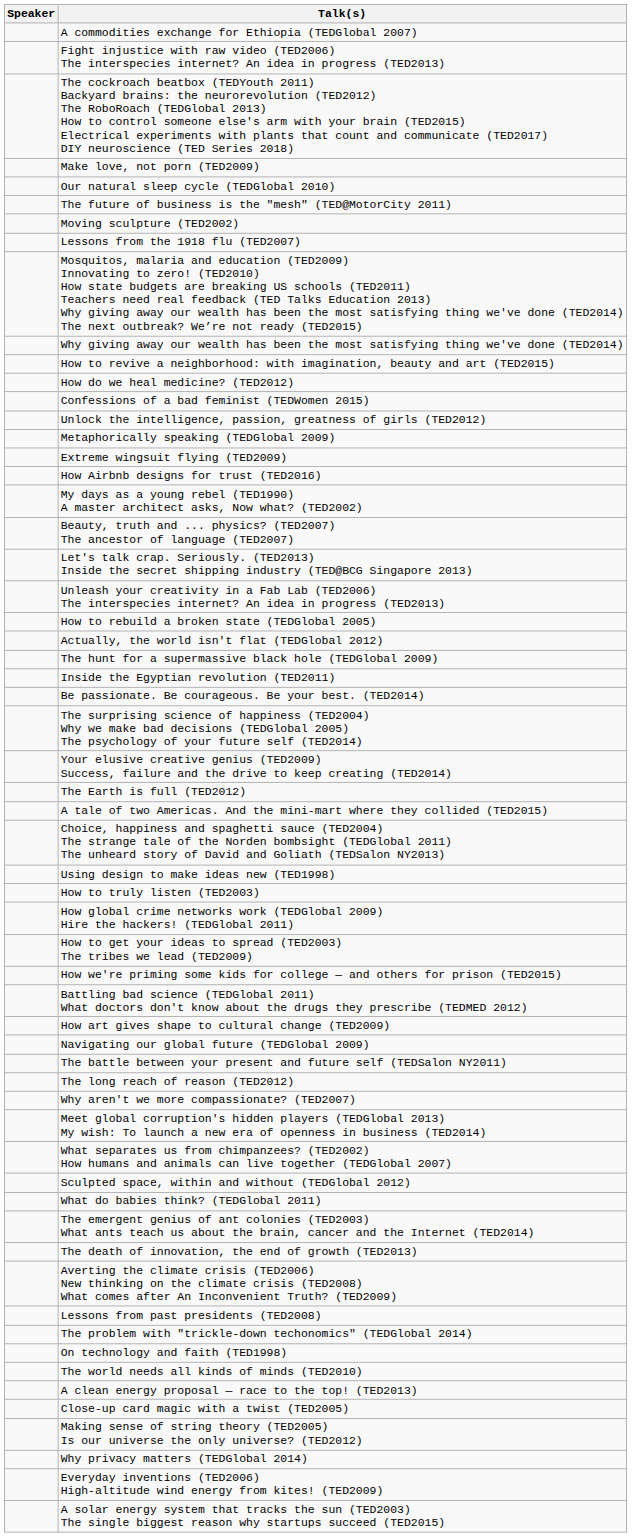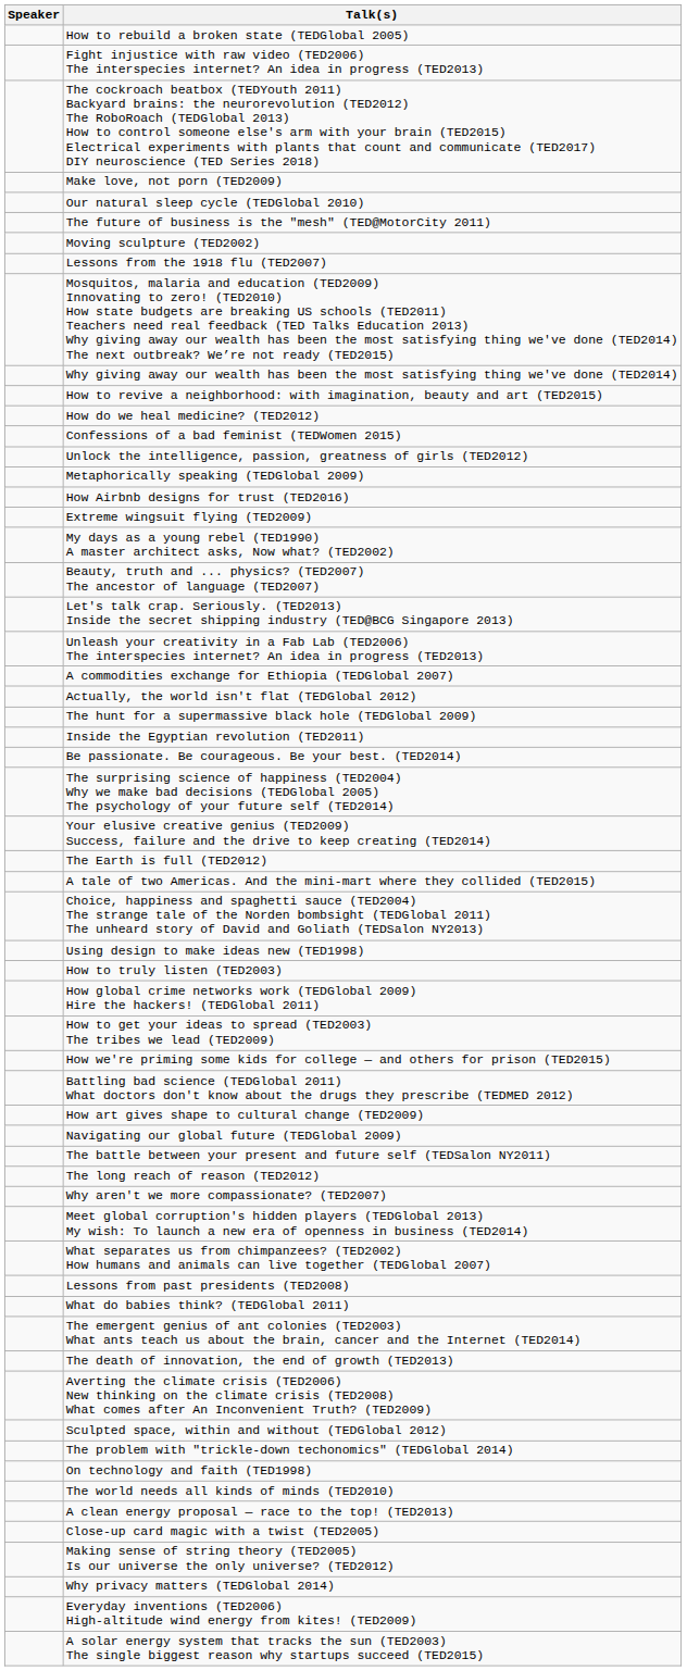 <table class='wikitable sortable'>
 <tr>
 <th>Speaker</th>
 <th>Talk(s)</th>
 </tr>
 <tr>
 <td></td>
-<td>A commodities exchange for Ethiopia (TEDGlobal 2007)</td>
+<td>How to rebuild a broken state (TEDGlobal 2005)</td>
 </tr>
 <tr>
 <td></td>
 <td>Fight injustice with raw video (TED2006)<br> The interspecies internet? An idea in progress (TED2013)</td>
 </tr>
 <tr>
 <td></td>
 <td>The cockroach beatbox (TEDYouth 2011)<br> Backyard brains: the neurorevolution (TED2012)<br> The RoboRoach (TEDGlobal 2013)<br> How to control someone else's arm with your brain (TED2015)<br> Electrical experiments with plants that count and communicate (TED2017)<br>DIY neuroscience (TED Series 2018)</td>
 </tr>
 <tr>
 <td></td>
 <td>Make love, not porn (TED2009)</td>
 </tr>
 <tr>
 <td></td>
 <td>Our natural sleep cycle (TEDGlobal 2010)</td>
 </tr>
 <tr>
 <td></td>
 <td>The future of business is the "mesh" (TED@MotorCity 2011)</td>
 </tr>
 <tr>
 <td></td>
 <td>Moving sculpture (TED2002)</td>
 </tr>
 <tr>
 <td></td>
 <td>Lessons from the 1918 flu (TED2007)</td>
 </tr>
 <tr>
 <td></td>
 <td>Mosquitos, malaria and education (TED2009)<br> Innovating to zero! (TED2010)<br> How state budgets are breaking US schools (TED2011)<br> Teachers need real feedback (TED Talks Education 2013)<br> Why giving away our wealth has been the most satisfying thing we've done (TED2014)<br> The next outbreak? We’re not ready (TED2015)</td>
 </tr>
 <tr>
 <td></td>
 <td>Why giving away our wealth has been the most satisfying thing we've done (TED2014)</td>
 </tr>
 <tr>
 <td></td>
 <td>How to revive a neighborhood: with imagination, beauty and art (TED2015)</td>
 </tr>
 <tr>
 <td></td>
 <td>How do we heal medicine? (TED2012)</td>
 </tr>
 <tr>
 <td></td>
 <td>Confessions of a bad feminist (TEDWomen 2015)</td>
 </tr>
 <tr>
 <td></td>
 <td>Unlock the intelligence, passion, greatness of girls (TED2012)</td>
 </tr>
 <tr>
 <td></td>
 <td>Metaphorically speaking (TEDGlobal 2009)</td>
 </tr>
 <tr>
 <td></td>
-<td>Extreme wingsuit flying (TED2009)</td>
+<td>How Airbnb designs for trust (TED2016)</td>
 </tr>
 <tr>
 <td></td>
-<td>How Airbnb designs for trust (TED2016)</td>
+<td>Extreme wingsuit flying (TED2009)</td>
 </tr>
 <tr>
 <td></td>
 <td>My days as a young rebel (TED1990)<br> A master architect asks, Now what? (TED2002)</td>
 </tr>
 <tr>
 <td></td>
 <td>Beauty, truth and ... physics? (TED2007)<br> The ancestor of language (TED2007)</td>
 </tr>
 <tr>
 <td></td>
 <td>Let's talk crap. Seriously. (TED2013)<br> Inside the secret shipping industry (TED@BCG Singapore 2013)</td>
 </tr>
 <tr>
 <td></td>
 <td>Unleash your creativity in a Fab Lab (TED2006)<br> The interspecies internet? An idea in progress (TED2013)</td>
 </tr>
 <tr>
 <td></td>
-<td>How to rebuild a broken state (TEDGlobal 2005)</td>
+<td>A commodities exchange for Ethiopia (TEDGlobal 2007)</td>
 </tr>
 <tr>
 <td></td>
 <td>Actually, the world isn't flat (TEDGlobal 2012)</td>
 </tr>
 <tr>
 <td></td>
 <td>The hunt for a supermassive black hole (TEDGlobal 2009)</td>
 </tr>
 <tr>
 <td></td>
 <td>Inside the Egyptian revolution (TED2011)</td>
 </tr>
 <tr>
 <td></td>
 <td>Be passionate. Be courageous. Be your best. (TED2014)</td>
 </tr>
 <tr>
 <td></td>
 <td>The surprising science of happiness (TED2004)<br> Why we make bad decisions (TEDGlobal 2005)<br> The psychology of your future self (TED2014)</td>
 </tr>
 <tr>
 <td></td>
 <td>Your elusive creative genius (TED2009)<br> Success, failure and the drive to keep creating (TED2014)</td>
 </tr>
 <tr>
 <td></td>
 <td>The Earth is full (TED2012)</td>
 </tr>
 <tr>
 <td></td>
 <td>A tale of two Americas. And the mini-mart where they collided (TED2015)</td>
 </tr>
 <tr>
 <td></td>
 <td>Choice, happiness and spaghetti sauce (TED2004)<br> The strange tale of the Norden bombsight (TEDGlobal 2011)<br> The unheard story of David and Goliath (TEDSalon NY2013)</td>
 </tr>
 <tr>
 <td></td>
 <td>Using design to make ideas new (TED1998)</td>
 </tr>
 <tr>
 <td></td>
 <td>How to truly listen (TED2003)</td>
 </tr>
 <tr>
 <td></td>
 <td>How global crime networks work (TEDGlobal 2009)<br> Hire the hackers! (TEDGlobal 2011)</td>
 </tr>
 <tr>
 <td></td>
 <td>How to get your ideas to spread (TED2003)<br> The tribes we lead (TED2009)</td>
 </tr>
 <tr>
 <td></td>
 <td>How we're priming some kids for college — and others for prison (TED2015)</td>
 </tr>
 <tr>
 <td></td>
 <td>Battling bad science (TEDGlobal 2011)<br> What doctors don't know about the drugs they prescribe (TEDMED 2012)</td>
 </tr>
 <tr>
 <td></td>
 <td>How art gives shape to cultural change (TED2009)</td>
 </tr>
 <tr>
 <td></td>
 <td>Navigating our global future (TEDGlobal 2009)</td>
 </tr>
 <tr>
 <td></td>
 <td>The battle between your present and future self (TEDSalon NY2011)</td>
 </tr>
 <tr>
 <td></td>
 <td>The long reach of reason (TED2012)</td>
 </tr>
 <tr>
 <td></td>
 <td>Why aren't we more compassionate? (TED2007)</td>
 </tr>
 <tr>
 <td></td>
 <td>Meet global corruption's hidden players (TEDGlobal 2013)<br> My wish: To launch a new era of openness in business (TED2014) </td>
 </tr>
 <tr>
 <td></td>
 <td>What separates us from chimpanzees? (TED2002)<br> How humans and animals can live together (TEDGlobal 2007)</td>
 </tr>
 <tr>
 <td></td>
-<td>Sculpted space, within and without (TEDGlobal 2012)</td>
+<td>Lessons from past presidents (TED2008)</td>
 </tr>
 <tr>
 <td></td>
 <td>What do babies think? (TEDGlobal 2011)</td>
 </tr>
 <tr>
 <td></td>
 <td>The emergent genius of ant colonies (TED2003)<br> What ants teach us about the brain, cancer and the Internet (TED2014)</td>
 </tr>
 <tr>
 <td></td>
 <td>The death of innovation, the end of growth (TED2013)</td>
 </tr>
 <tr>
 <td></td>
 <td>Averting the climate crisis (TED2006)<br> New thinking on the climate crisis (TED2008)<br> What comes after An Inconvenient Truth? (TED2009)</td>
 </tr>
 <tr>
 <td></td>
-<td>Lessons from past presidents (TED2008)</td>
+<td>Sculpted space, within and without (TEDGlobal 2012)</td>
 </tr>
 <tr>
 <td></td>
 <td>The problem with "trickle-down techonomics" (TEDGlobal 2014)</td>
 </tr>
 <tr>
 <td></td>
 <td>On technology and faith (TED1998)</td>
 </tr>
 <tr>
 <td></td>
 <td>The world needs all kinds of minds (TED2010)</td>
 </tr>
 <tr>
 <td></td>
 <td>A clean energy proposal — race to the top! (TED2013)</td>
 </tr>
 <tr>
 <td></td>
 <td>Close-up card magic with a twist (TED2005)</td>
 </tr>
 <tr>
 <td></td>
 <td>Making sense of string theory (TED2005)<br> Is our universe the only universe? (TED2012)</td>
 </tr>
 <tr>
 <td></td>
 <td>Why privacy matters (TEDGlobal 2014)</td>
 </tr>
 <tr>
 <td></td>
 <td>Everyday inventions (TED2006)<br> High-altitude wind energy from kites! (TED2009)</td>
 </tr>
 <tr>
 <td></td>
 <td>A solar energy system that tracks the sun (TED2003)<br> The single biggest reason why startups succeed (TED2015)</td>
 </tr>
 </table>
